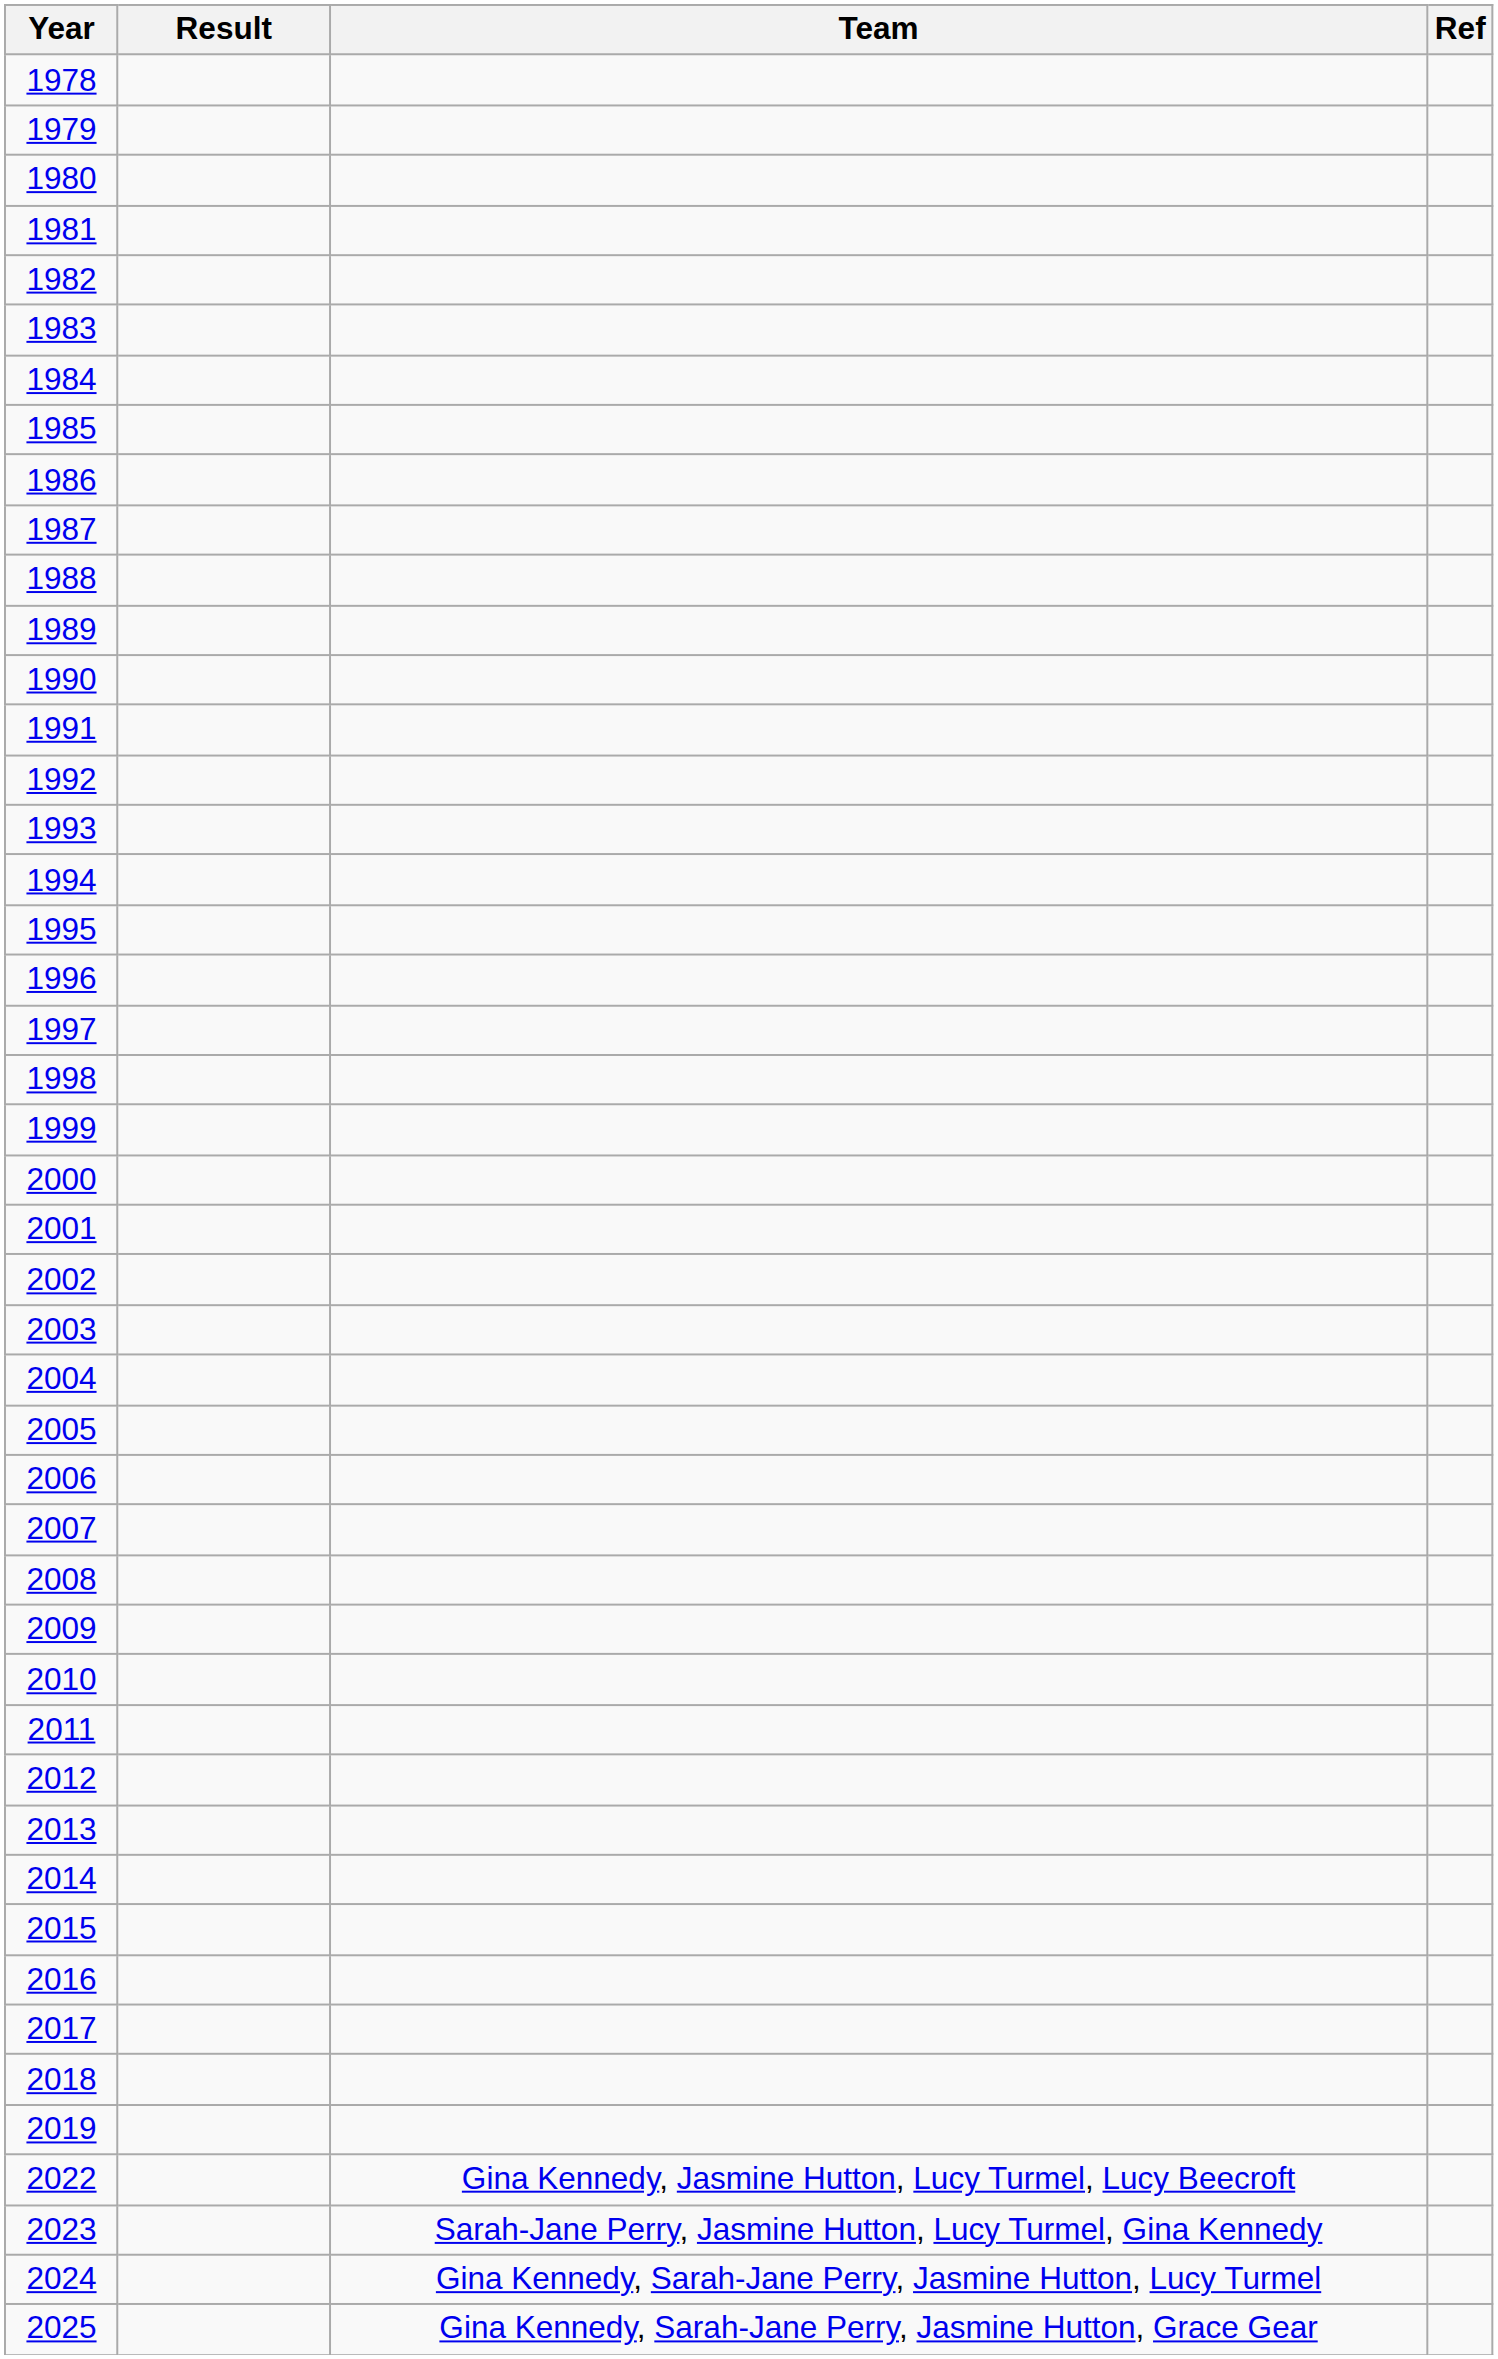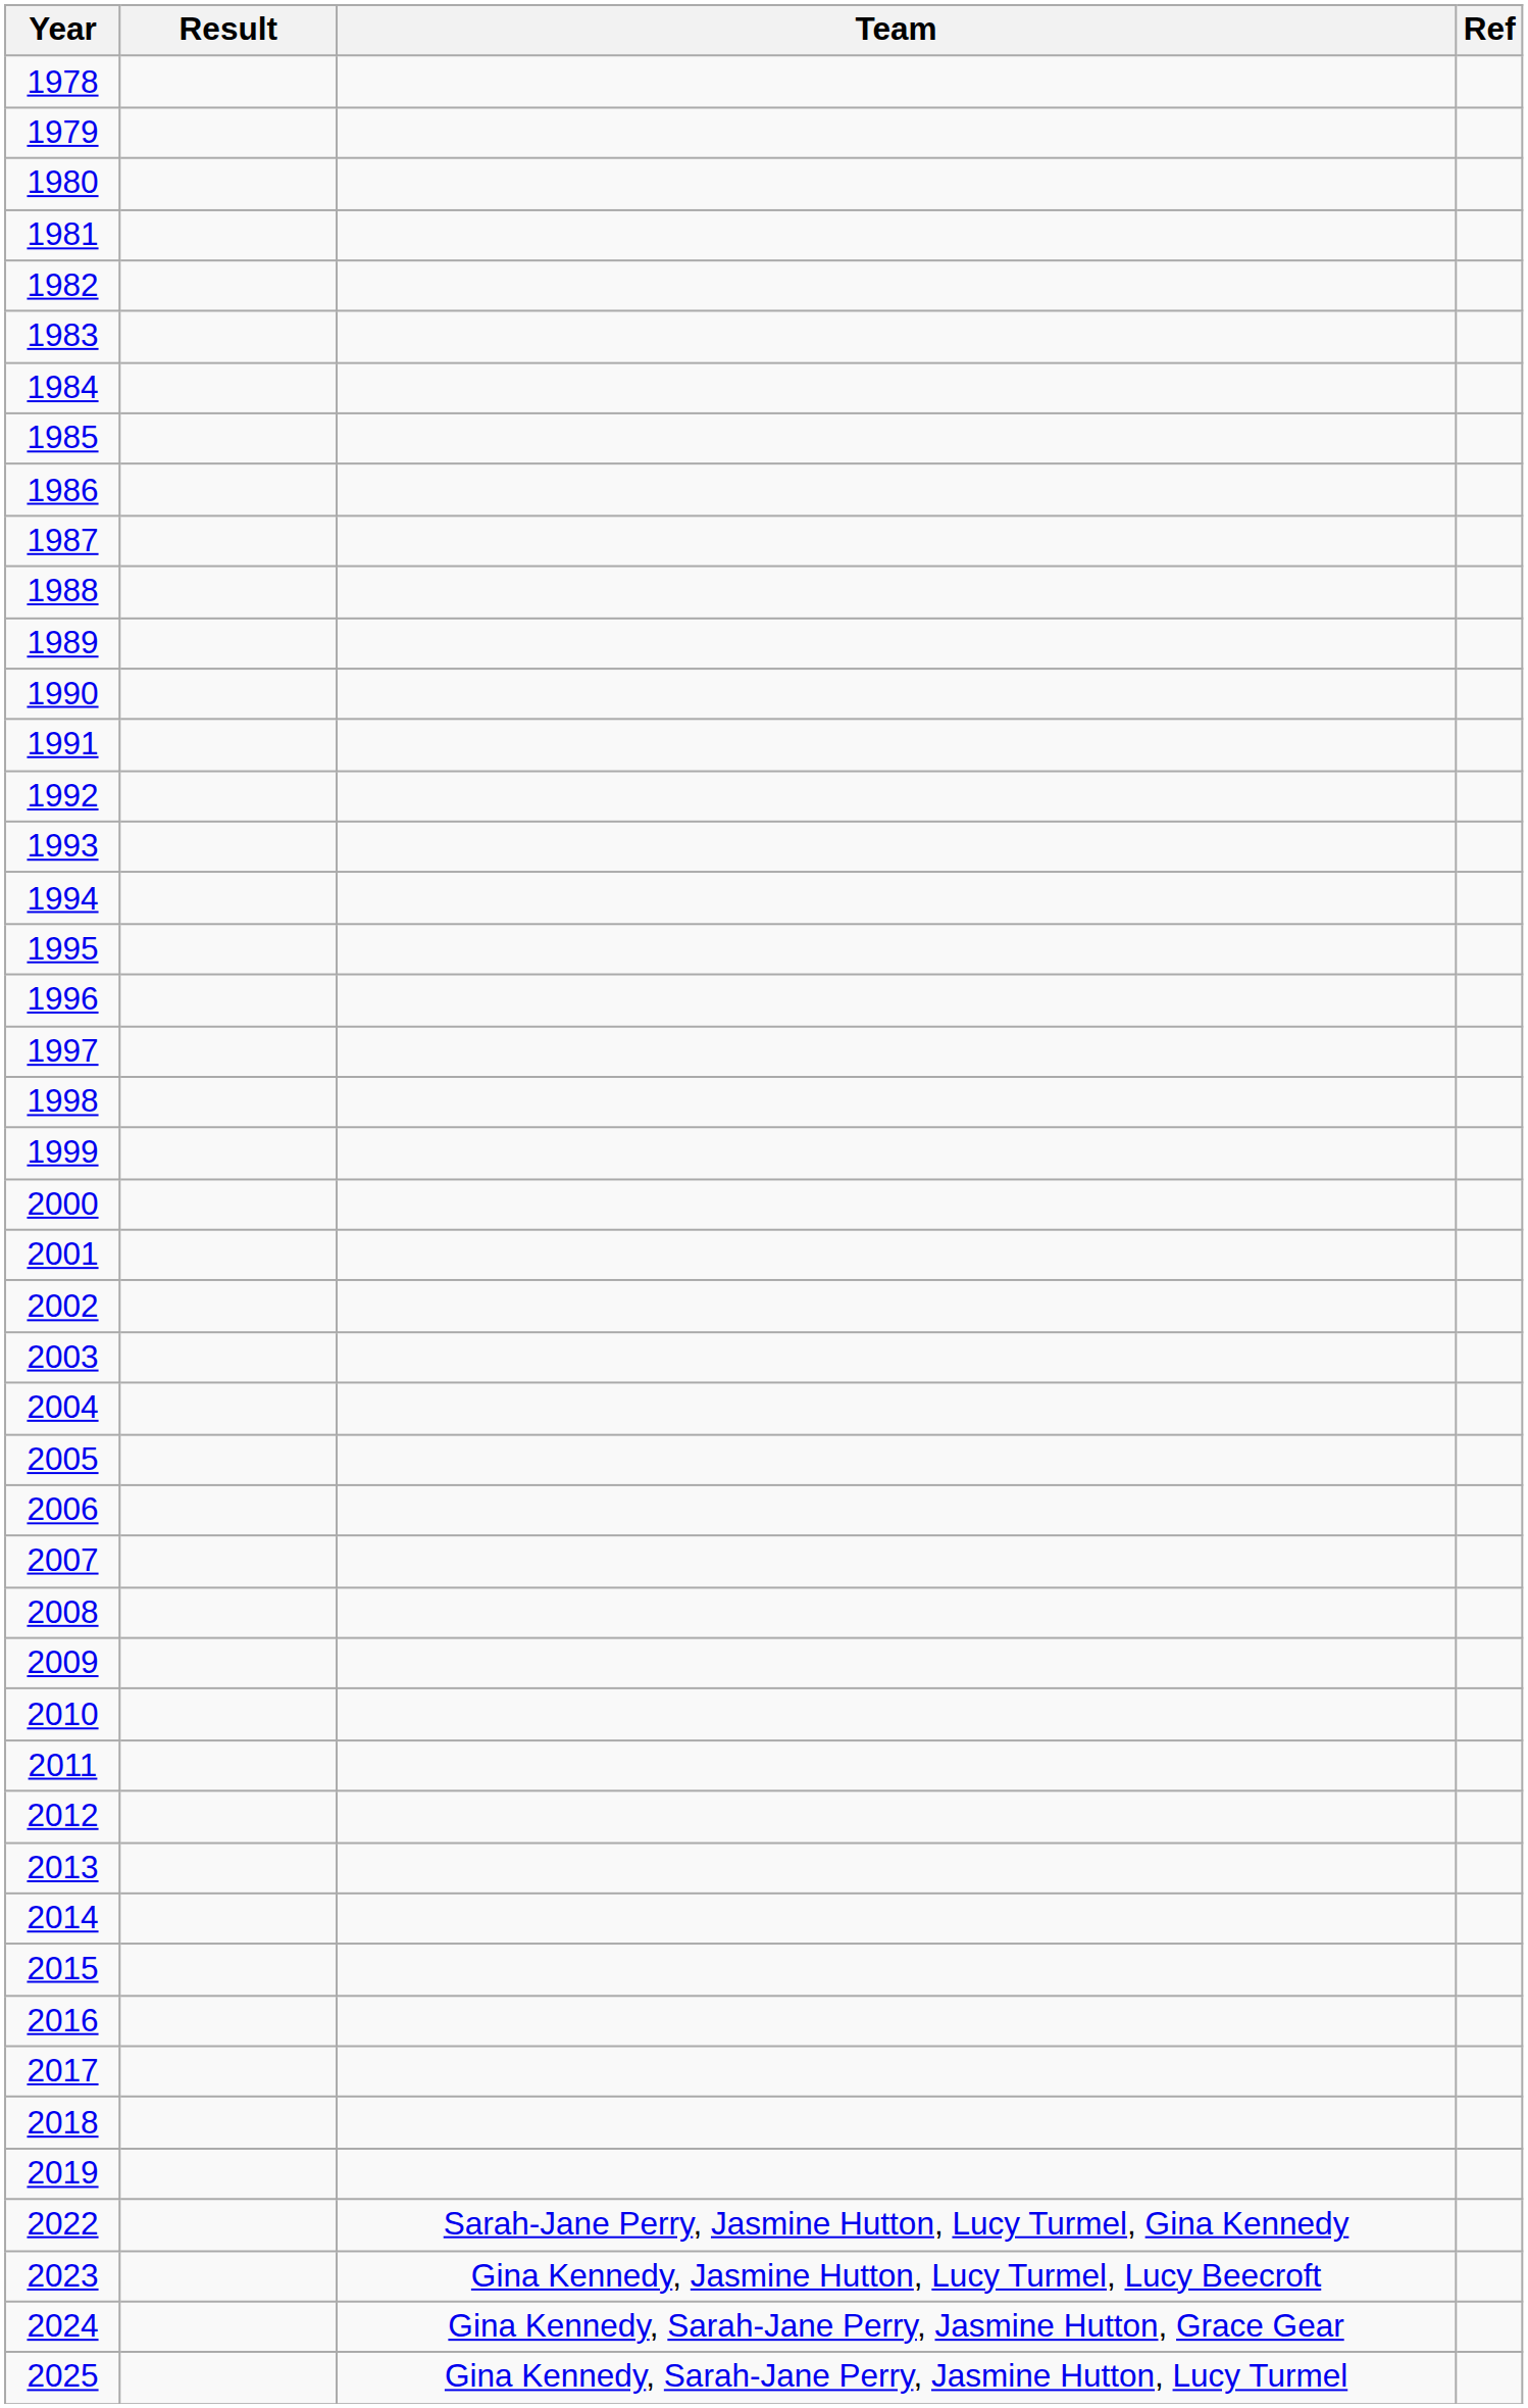 <table class="wikitable" style="text-align:center">
 <tr>
 <th width=50>Year</th>
 <th width=100>Result</th>
 <th width=550>Team</th>
 <th width=20>Ref</th>
 </tr>
 <tr>
 <td><a href='#'>1978</a></td>
 <td></td>
 <td></td>
 <td></td>
 </tr>
 <tr>
 <td><a href='#'>1979</a></td>
 <td></td>
 <td></td>
 <td></td>
 </tr>
 <tr>
 <td><a href='#'>1980</a></td>
 <td></td>
 <td></td>
 <td></td>
 </tr>
 <tr>
 <td><a href='#'>1981</a></td>
 <td></td>
 <td></td>
 <td></td>
 </tr>
 <tr>
 <td><a href='#'>1982</a></td>
 <td></td>
 <td></td>
 <td></td>
 </tr>
 <tr>
 <td><a href='#'>1983</a></td>
 <td></td>
 <td></td>
 <td></td>
 </tr>
 <tr>
 <td><a href='#'>1984</a></td>
 <td></td>
 <td></td>
 <td></td>
 </tr>
 <tr>
 <td><a href='#'>1985</a></td>
 <td></td>
 <td></td>
 <td></td>
 </tr>
 <tr>
 <td><a href='#'>1986</a></td>
 <td></td>
 <td></td>
 <td></td>
 </tr>
 <tr>
 <td><a href='#'>1987</a></td>
 <td></td>
 <td></td>
 <td></td>
 </tr>
 <tr>
 <td><a href='#'>1988</a></td>
 <td></td>
 <td></td>
 <td></td>
 </tr>
 <tr>
 <td><a href='#'>1989</a></td>
 <td></td>
 <td></td>
 <td></td>
 </tr>
 <tr>
 <td><a href='#'>1990</a></td>
 <td></td>
 <td></td>
 <td></td>
 </tr>
 <tr>
 <td><a href='#'>1991</a></td>
 <td></td>
 <td></td>
 <td></td>
 </tr>
 <tr>
 <td><a href='#'>1992</a></td>
 <td></td>
 <td></td>
 <td></td>
 </tr>
 <tr>
 <td><a href='#'>1993</a></td>
 <td></td>
 <td></td>
 <td></td>
 </tr>
 <tr>
 <td><a href='#'>1994</a></td>
 <td></td>
 <td></td>
 <td></td>
 </tr>
 <tr>
 <td><a href='#'>1995</a></td>
 <td></td>
 <td></td>
 <td></td>
 </tr>
 <tr>
 <td><a href='#'>1996</a></td>
 <td></td>
 <td></td>
 <td></td>
 </tr>
 <tr>
 <td><a href='#'>1997</a></td>
 <td></td>
 <td></td>
 <td></td>
 </tr>
 <tr>
 <td><a href='#'>1998</a></td>
 <td></td>
 <td></td>
 <td></td>
 </tr>
 <tr>
 <td><a href='#'>1999</a></td>
 <td></td>
 <td></td>
 <td></td>
 </tr>
 <tr>
 <td><a href='#'>2000</a></td>
 <td></td>
 <td></td>
 <td></td>
 </tr>
 <tr>
 <td><a href='#'>2001</a></td>
 <td></td>
 <td></td>
 <td></td>
 </tr>
 <tr>
 <td><a href='#'>2002</a></td>
 <td></td>
 <td></td>
 <td></td>
 </tr>
 <tr>
 <td><a href='#'>2003</a></td>
 <td></td>
 <td></td>
 <td></td>
 </tr>
 <tr>
 <td><a href='#'>2004</a></td>
 <td></td>
 <td></td>
 <td></td>
 </tr>
 <tr>
 <td><a href='#'>2005</a></td>
 <td></td>
 <td></td>
 <td></td>
 </tr>
 <tr>
 <td><a href='#'>2006</a></td>
 <td></td>
 <td></td>
 <td></td>
 </tr>
 <tr>
 <td><a href='#'>2007</a></td>
 <td></td>
 <td></td>
 <td></td>
 </tr>
 <tr>
 <td><a href='#'>2008</a></td>
 <td></td>
 <td></td>
 <td></td>
 </tr>
 <tr>
 <td><a href='#'>2009</a></td>
 <td></td>
 <td></td>
 <td></td>
 </tr>
 <tr>
 <td><a href='#'>2010</a></td>
 <td></td>
 <td></td>
 <td></td>
 </tr>
 <tr>
 <td><a href='#'>2011</a></td>
 <td></td>
 <td></td>
 <td></td>
 </tr>
 <tr>
 <td><a href='#'>2012</a></td>
 <td></td>
 <td></td>
 <td></td>
 </tr>
 <tr>
 <td><a href='#'>2013</a></td>
 <td></td>
 <td></td>
 <td></td>
 </tr>
 <tr>
 <td><a href='#'>2014</a></td>
 <td></td>
 <td></td>
 <td></td>
 </tr>
 <tr>
 <td><a href='#'>2015</a></td>
 <td></td>
 <td></td>
 <td></td>
 </tr>
 <tr>
 <td><a href='#'>2016</a></td>
 <td></td>
 <td></td>
 <td></td>
 </tr>
 <tr>
 <td><a href='#'>2017</a></td>
 <td></td>
 <td></td>
 <td></td>
 </tr>
 <tr>
 <td><a href='#'>2018</a></td>
 <td></td>
 <td></td>
 <td></td>
 </tr>
 <tr>
 <td><a href='#'>2019</a></td>
 <td></td>
 <td></td>
 <td></td>
 </tr>
 <tr>
 <td><a href='#'>2022</a></td>
 <td></td>
-<td><a href='#'>Gina Kennedy</a>, <a href='#'>Jasmine Hutton</a>, <a href='#'>Lucy Turmel</a>, <a href='#'>Lucy Beecroft</a></td>
+<td><a href='#'>Sarah-Jane Perry</a>, <a href='#'>Jasmine Hutton</a>, <a href='#'>Lucy Turmel</a>, <a href='#'>Gina Kennedy</a></td>
 <td></td>
 </tr>
 <tr>
 <td><a href='#'>2023</a></td>
 <td></td>
-<td><a href='#'>Sarah-Jane Perry</a>, <a href='#'>Jasmine Hutton</a>, <a href='#'>Lucy Turmel</a>, <a href='#'>Gina Kennedy</a></td>
+<td><a href='#'>Gina Kennedy</a>, <a href='#'>Jasmine Hutton</a>, <a href='#'>Lucy Turmel</a>, <a href='#'>Lucy Beecroft</a></td>
 <td></td>
 </tr>
 <tr>
 <td><a href='#'>2024</a></td>
 <td></td>
-<td><a href='#'>Gina Kennedy</a>, <a href='#'>Sarah-Jane Perry</a>, <a href='#'>Jasmine Hutton</a>, <a href='#'>Lucy Turmel</a></td>
+<td><a href='#'>Gina Kennedy</a>, <a href='#'>Sarah-Jane Perry</a>, <a href='#'>Jasmine Hutton</a>, <a href='#'>Grace Gear</a></td>
 <td></td>
 </tr>
 <tr>
 <td><a href='#'>2025</a></td>
 <td></td>
-<td><a href='#'>Gina Kennedy</a>, <a href='#'>Sarah-Jane Perry</a>, <a href='#'>Jasmine Hutton</a>, <a href='#'>Grace Gear</a></td>
+<td><a href='#'>Gina Kennedy</a>, <a href='#'>Sarah-Jane Perry</a>, <a href='#'>Jasmine Hutton</a>, <a href='#'>Lucy Turmel</a></td>
 <td></td>
 </tr>
 </table>
